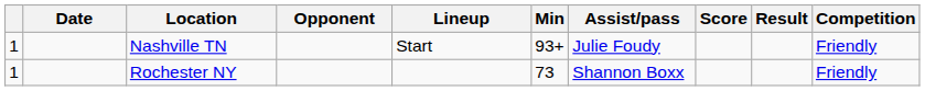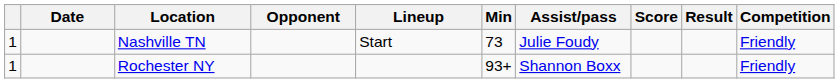 <table class="wikitable sortable" style="font-size:90%">
 <tr>
 <th></th>
 <th width=80 align=center>Date</th>
 <th width=120>Location</th>
 <th width=90>Opponent</th>
 <th width=110>Lineup</th>
 <th>Min</th>
 <th width=100>Assist/pass</th>
 <th width=30>Score</th>
 <th width=30>Result</th>
 <th>Competition</th>
 </tr>
 <tr>
 <td align=center>1</td>
 <td></td>
 <td><a href='#'>Nashville TN</a></td>
 <td></td>
 <td>Start</td>
-<td>93+</td>
+<td>73</td>
 <td><a href='#'>Julie Foudy</a></td>
 <td></td>
 <td></td>
 <td><a href='#'>Friendly</a></td>
 </tr>
 <tr>
 <td align=center>1</td>
 <td></td>
 <td><a href='#'>Rochester NY</a></td>
 <td></td>
 <td></td>
-<td>73</td>
+<td>93+</td>
 <td><a href='#'>Shannon Boxx</a></td>
 <td></td>
 <td></td>
 <td><a href='#'>Friendly</a></td>
 </tr>
 </table>
